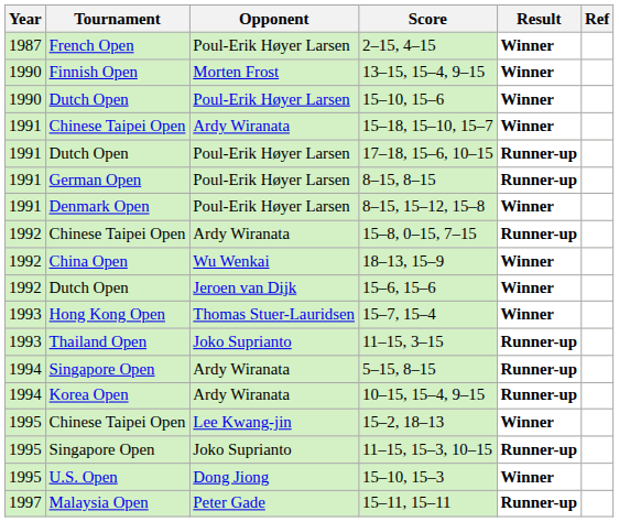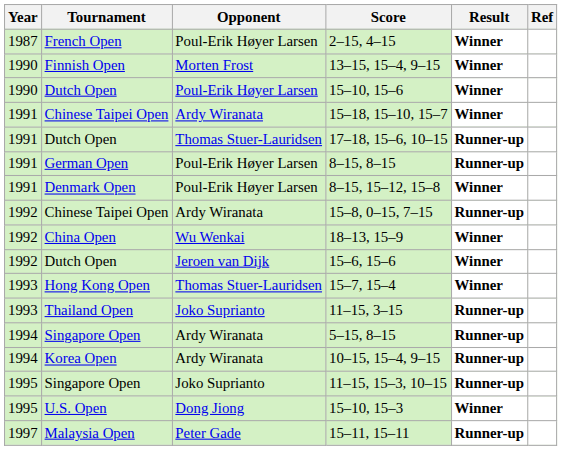 <table class="sortable wikitable" style="font-size: 90%;">
 <tr>
 <th>Year</th>
 <th>Tournament</th>
 <th>Opponent</th>
 <th>Score</th>
 <th>Result</th>
 <th>Ref</th>
 </tr>
 <tr style="background:#D4F1C5">
 <td align="center">1987</td>
 <td align="left"><a href='#'>French Open</a></td>
 <td align="left"> Poul-Erik Høyer Larsen</td>
 <td align="left">2–15, 4–15</td>
 <td style="text-align:left; background:white"> <strong>Winner</strong></td>
 <td style="text-align:center; background:white"></td>
 </tr>
 <tr style="background:#D4F1C5">
 <td align="center">1990</td>
 <td align="left"><a href='#'>Finnish Open</a></td>
 <td align="left"> <a href='#'>Morten Frost</a></td>
 <td align="left">13–15, 15–4, 9–15</td>
 <td style="text-align:left; background:white"> <strong>Winner</strong></td>
 <td style="text-align:center; background:white"></td>
 </tr>
 <tr style="background:#D4F1C5">
 <td align="center">1990</td>
 <td align="left"><a href='#'>Dutch Open</a></td>
 <td align="left"> <a href='#'>Poul-Erik Høyer Larsen</a></td>
 <td align="left">15–10, 15–6</td>
 <td style="text-align:left; background:white"> <strong>Winner</strong></td>
 <td style="text-align:center; background:white"></td>
 </tr>
 <tr style="background:#D4F1C5">
 <td align="center">1991</td>
 <td align="left"><a href='#'>Chinese Taipei Open</a></td>
 <td align="left"> <a href='#'>Ardy Wiranata</a></td>
 <td align="left">15–18, 15–10, 15–7</td>
 <td style="text-align:left; background:white"> <strong>Winner</strong></td>
 <td style="text-align:center; background:white"></td>
 </tr>
 <tr style="background:#D4F1C5">
 <td align="center">1991</td>
 <td align="left">Dutch Open</td>
-<td align="left"> Poul-Erik Høyer Larsen</td>
+<td align="left"> <a href='#'>Thomas Stuer-Lauridsen</a></td>
 <td align="left">17–18, 15–6, 10–15</td>
 <td style="text-align:left; background:white"> <strong>Runner-up</strong></td>
 <td style="text-align:center; background:white"></td>
 </tr>
 <tr style="background:#D4F1C5">
 <td align="center">1991</td>
 <td align="left"><a href='#'>German Open</a></td>
 <td align="left"> Poul-Erik Høyer Larsen</td>
 <td align="left">8–15, 8–15</td>
 <td style="text-align:left; background:white"> <strong>Runner-up</strong></td>
 <td style="text-align:center; background:white"></td>
 </tr>
 <tr style="background:#D4F1C5">
 <td align="center">1991</td>
 <td align="left"><a href='#'>Denmark Open</a></td>
 <td align="left"> Poul-Erik Høyer Larsen</td>
 <td align="left">8–15, 15–12, 15–8</td>
 <td style="text-align:left; background:white"> <strong>Winner</strong></td>
 <td style="text-align:center; background:white"></td>
 </tr>
 <tr style="background:#D4F1C5">
 <td align="center">1992</td>
 <td align="left">Chinese Taipei Open</td>
 <td align="left"> Ardy Wiranata</td>
 <td align="left">15–8, 0–15, 7–15</td>
 <td style="text-align:left; background:white"> <strong>Runner-up</strong></td>
 <td style="text-align:center; background:white"></td>
 </tr>
 <tr style="background:#D4F1C5">
 <td align="center">1992</td>
 <td align="left"><a href='#'>China Open</a></td>
 <td align="left"> <a href='#'>Wu Wenkai</a></td>
 <td align="left">18–13, 15–9</td>
 <td style="text-align:left; background:white"> <strong>Winner</strong></td>
 <td style="text-align:center; background:white"></td>
 </tr>
 <tr style="background:#D4F1C5">
 <td align="center">1992</td>
 <td align="left">Dutch Open</td>
 <td align="left"> <a href='#'>Jeroen van Dijk</a></td>
 <td align="left">15–6, 15–6</td>
 <td style="text-align:left; background:white"> <strong>Winner</strong></td>
 <td style="text-align:center; background:white"></td>
 </tr>
 <tr style="background:#D4F1C5">
 <td align="center">1993</td>
 <td align="left"><a href='#'>Hong Kong Open</a></td>
 <td align="left"> <a href='#'>Thomas Stuer-Lauridsen</a></td>
 <td align="left">15–7, 15–4</td>
 <td style="text-align:left; background:white"> <strong>Winner</strong></td>
 <td style="text-align:center; background:white"></td>
 </tr>
 <tr style="background:#D4F1C5">
 <td align="center">1993</td>
 <td align="left"><a href='#'>Thailand Open</a></td>
 <td align="left"> <a href='#'>Joko Suprianto</a></td>
 <td align="left">11–15, 3–15</td>
 <td style="text-align:left; background:white"> <strong>Runner-up</strong></td>
 <td style="text-align:center; background:white"></td>
 </tr>
 <tr style="background:#D4F1C5">
 <td align="center">1994</td>
 <td align="left"><a href='#'>Singapore Open</a></td>
 <td align="left"> Ardy Wiranata</td>
 <td align="left">5–15, 8–15</td>
 <td style="text-align:left; background:white"> <strong>Runner-up</strong></td>
 <td style="text-align:center; background:white"></td>
 </tr>
 <tr style="background:#D4F1C5">
 <td align="center">1994</td>
 <td align="left"><a href='#'>Korea Open</a></td>
 <td align="left"> Ardy Wiranata</td>
 <td align="left">10–15, 15–4, 9–15</td>
 <td style="text-align:left; background:white"> <strong>Runner-up</strong></td>
 <td style="text-align:center; background:white"></td>
 </tr>
 <tr style="background:#D4F1C5">
 <td align="center">1995</td>
-<td align="left">Chinese Taipei Open</td>
-<td align="left"> <a href='#'>Lee Kwang-jin</a></td>
-<td align="left">15–2, 18–13</td>
-<td style="text-align:left; background:white"> <strong>Winner</strong></td>
-<td style="text-align:center; background:white"></td>
-</tr>
-<tr style="background:#D4F1C5">
-<td align="center">1995</td>
 <td align="left">Singapore Open</td>
 <td align="left"> Joko Suprianto</td>
 <td align="left">11–15, 15–3, 10–15</td>
 <td style="text-align:left; background:white"> <strong>Runner-up</strong></td>
 <td style="text-align:center; background:white"></td>
 </tr>
 <tr style="background:#D4F1C5">
 <td align="center">1995</td>
 <td align="left"><a href='#'>U.S. Open</a></td>
 <td align="left"> <a href='#'>Dong Jiong</a></td>
 <td align="left">15–10, 15–3</td>
 <td style="text-align:left; background:white"> <strong>Winner</strong></td>
 <td style="text-align:center; background:white"></td>
 </tr>
 <tr style="background:#D4F1C5">
 <td align="center">1997</td>
 <td align="left"><a href='#'>Malaysia Open</a></td>
 <td align="left"> <a href='#'>Peter Gade</a></td>
 <td align="left">15–11, 15–11</td>
 <td style="text-align:left; background:white"> <strong>Runner-up</strong></td>
 <td style="text-align:center; background:white"></td>
 </tr>
 </table>
